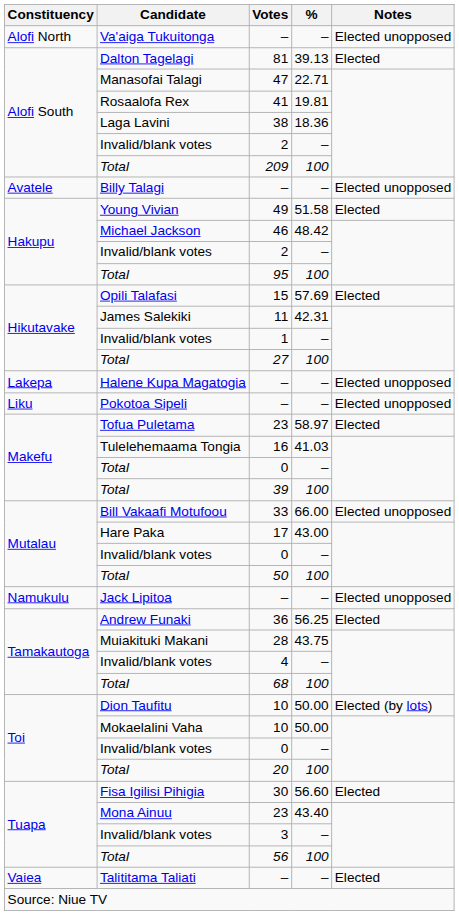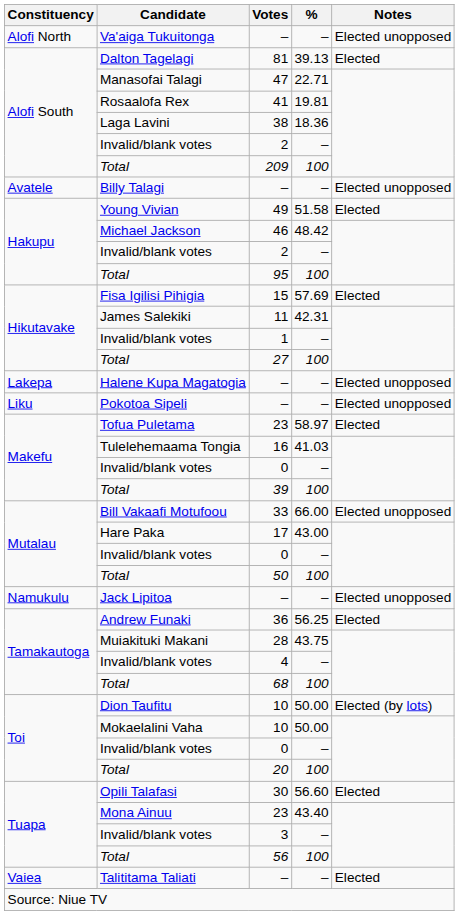 <table class=wikitable style=text-align:left>
 <tr>
 <th>Constituency</th>
 <th>Candidate</th>
 <th>Votes</th>
 <th>%</th>
 <th>Notes</th>
 </tr>
 <tr>
 <td><a href='#'>Alofi</a> North</td>
 <td><a href='#'>Va'aiga Tukuitonga</a></td>
 <td align=right>–</td>
 <td align=right>–</td>
 <td>Elected unopposed</td>
 </tr>
 <tr>
 <td align=left rowspan=6><a href='#'>Alofi</a> South</td>
 <td><a href='#'>Dalton Tagelagi</a></td>
 <td align=right>81</td>
 <td align=right>39.13</td>
 <td>Elected</td>
 </tr>
 <tr>
 <td>Manasofai Talagi</td>
 <td align=right>47</td>
 <td align=right>22.71</td>
 <td rowspan=5></td>
 </tr>
 <tr>
 <td>Rosaalofa Rex</td>
 <td align=right>41</td>
 <td align=right>19.81</td>
 </tr>
 <tr>
 <td>Laga Lavini</td>
 <td align=right>38</td>
 <td align=right>18.36</td>
 </tr>
 <tr>
 <td>Invalid/blank votes</td>
 <td align=right>2</td>
 <td align=right>–</td>
 </tr>
 <tr>
 <td><em>Total</em></td>
 <td align=right><em>209</em></td>
 <td align=right><em>100</em></td>
 </tr>
 <tr>
 <td><a href='#'>Avatele</a></td>
 <td><a href='#'>Billy Talagi</a></td>
 <td align=right>–</td>
 <td align=right>–</td>
 <td>Elected unopposed</td>
 </tr>
 <tr>
 <td rowspan=4><a href='#'>Hakupu</a></td>
 <td><a href='#'>Young Vivian</a></td>
 <td align=right>49</td>
 <td align=right>51.58</td>
 <td>Elected</td>
 </tr>
 <tr>
 <td><a href='#'>Michael Jackson</a></td>
 <td align=right>46</td>
 <td align=right>48.42</td>
 <td rowspan=3></td>
 </tr>
 <tr>
 <td>Invalid/blank votes</td>
 <td align=right>2</td>
 <td align=right>–</td>
 </tr>
 <tr>
 <td><em>Total</em></td>
 <td align=right><em>95</em></td>
 <td align=right><em>100</em></td>
 </tr>
 <tr>
 <td rowspan=4><a href='#'>Hikutavake</a></td>
-<td><a href='#'>Opili Talafasi</a></td>
+<td><a href='#'>Fisa Igilisi Pihigia</a></td>
 <td align=right>15</td>
 <td align=right>57.69</td>
 <td>Elected</td>
 </tr>
 <tr>
 <td>James Salekiki</td>
 <td align=right>11</td>
 <td align=right>42.31</td>
 <td rowspan=3></td>
 </tr>
 <tr>
 <td>Invalid/blank votes</td>
 <td align=right>1</td>
 <td align=right>–</td>
 </tr>
 <tr>
 <td><em>Total</em></td>
 <td align=right><em>27</em></td>
 <td align=right><em>100</em></td>
 </tr>
 <tr>
 <td><a href='#'>Lakepa</a></td>
 <td><a href='#'>Halene Kupa Magatogia</a></td>
 <td align=right>–</td>
 <td align=right>–</td>
 <td>Elected unopposed</td>
 </tr>
 <tr>
 <td><a href='#'>Liku</a></td>
 <td><a href='#'>Pokotoa Sipeli</a></td>
 <td align=right>–</td>
 <td align=right>–</td>
 <td>Elected unopposed</td>
 </tr>
 <tr>
 <td rowspan=4><a href='#'>Makefu</a></td>
 <td><a href='#'>Tofua Puletama</a></td>
 <td align=right>23</td>
 <td align=right>58.97</td>
 <td>Elected</td>
 </tr>
 <tr>
 <td>Tulelehemaama Tongia</td>
 <td align=right>16</td>
 <td align=right>41.03</td>
 <td rowspan=3></td>
 </tr>
 <tr>
-<td><em>Total</em></td>
+<td>Invalid/blank votes</td>
 <td align=right>0</td>
 <td align=right>–</td>
 </tr>
 <tr>
 <td><em>Total</em></td>
 <td align=right><em>39</em></td>
 <td align=right><em>100</em></td>
 </tr>
 <tr>
 <td rowspan=4><a href='#'>Mutalau</a></td>
 <td><a href='#'>Bill Vakaafi Motufoou</a></td>
 <td align=right>33</td>
 <td align=right>66.00</td>
 <td>Elected unopposed</td>
 </tr>
 <tr>
 <td>Hare Paka</td>
 <td align=right>17</td>
 <td align=right>43.00</td>
 <td rowspan=3></td>
 </tr>
 <tr>
 <td>Invalid/blank votes</td>
 <td align=right>0</td>
 <td align=right>–</td>
 </tr>
 <tr>
 <td><em>Total</em></td>
 <td align=right><em>50</em></td>
 <td align=right><em>100</em></td>
 </tr>
 <tr>
 <td><a href='#'>Namukulu</a></td>
 <td><a href='#'>Jack Lipitoa</a></td>
 <td align=right>–</td>
 <td align=right>–</td>
 <td>Elected unopposed</td>
 </tr>
 <tr>
 <td rowspan=4><a href='#'>Tamakautoga</a></td>
 <td><a href='#'>Andrew Funaki</a></td>
 <td align=right>36</td>
 <td align=right>56.25</td>
 <td>Elected</td>
 </tr>
 <tr>
 <td>Muiakituki Makani</td>
 <td align=right>28</td>
 <td align=right>43.75</td>
 <td rowspan=3></td>
 </tr>
 <tr>
 <td>Invalid/blank votes</td>
 <td align=right>4</td>
 <td align=right>–</td>
 </tr>
 <tr>
 <td><em>Total</em></td>
 <td align=right><em>68</em></td>
 <td align=right><em>100</em></td>
 </tr>
 <tr>
 <td rowspan=4><a href='#'>Toi</a></td>
 <td><a href='#'>Dion Taufitu</a></td>
 <td align=right>10</td>
 <td align=right>50.00</td>
 <td>Elected (by <a href='#'>lots</a>)</td>
 </tr>
 <tr>
 <td>Mokaelalini Vaha</td>
 <td align=right>10</td>
 <td align=right>50.00</td>
 <td rowspan=3></td>
 </tr>
 <tr>
 <td>Invalid/blank votes</td>
 <td align=right>0</td>
 <td align=right>–</td>
 </tr>
 <tr>
 <td><em>Total</em></td>
 <td align=right><em>20</em></td>
 <td align=right><em>100</em></td>
 </tr>
 <tr>
 <td rowspan=4><a href='#'>Tuapa</a></td>
-<td><a href='#'>Fisa Igilisi Pihigia</a></td>
+<td><a href='#'>Opili Talafasi</a></td>
 <td align=right>30</td>
 <td align=right>56.60</td>
 <td>Elected</td>
 </tr>
 <tr>
 <td><a href='#'>Mona Ainuu</a></td>
 <td align=right>23</td>
 <td align=right>43.40</td>
 <td rowspan=3></td>
 </tr>
 <tr>
 <td>Invalid/blank votes</td>
 <td align=right>3</td>
 <td align=right>–</td>
 </tr>
 <tr>
 <td><em>Total</em></td>
 <td align=right><em>56</em></td>
 <td align=right><em>100</em></td>
 </tr>
 <tr>
 <td><a href='#'>Vaiea</a></td>
 <td><a href='#'>Talititama Taliati</a></td>
 <td align=right>–</td>
 <td align=right>–</td>
 <td>Elected</td>
 </tr>
 <tr>
 <td colspan=5>Source: Niue TV</td>
 </tr>
 </table>
